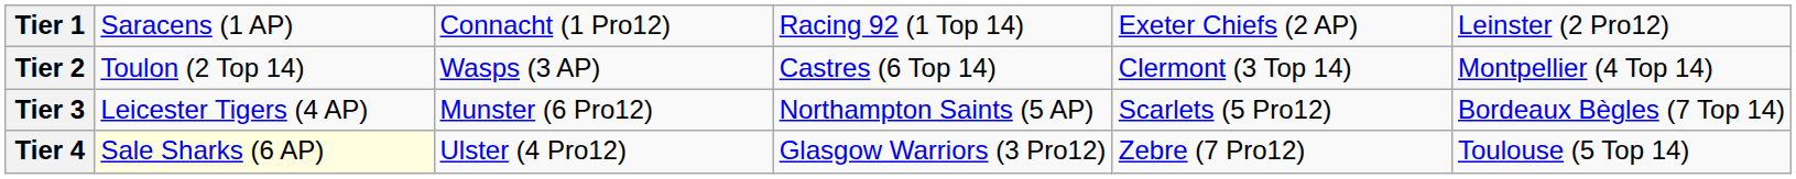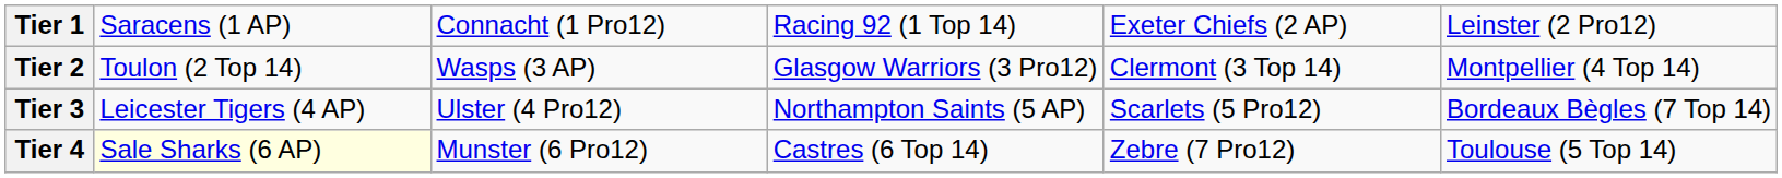 <table class="wikitable">
 <tr>
 <th width=5%>Tier 1</th>
 <td width=19%> <a href='#'>Saracens</a> (1 AP)</td>
 <td width=19%> <a href='#'>Connacht</a> (1 Pro12)</td>
 <td width=19%> <a href='#'>Racing 92</a> (1 Top 14)</td>
 <td width=19%> <a href='#'>Exeter Chiefs</a> (2 AP)</td>
 <td width=19%> <a href='#'>Leinster</a> (2 Pro12)</td>
 </tr>
 <tr>
 <th width=5%>Tier 2</th>
 <td width=19%> <a href='#'>Toulon</a> (2 Top 14)</td>
 <td width=19%> <a href='#'>Wasps</a> (3 AP)</td>
-<td width=19%> <a href='#'>Castres</a> (6 Top 14)</td>
+<td width=19%> <a href='#'>Glasgow Warriors</a> (3 Pro12)</td>
 <td width=19%> <a href='#'>Clermont</a> (3 Top 14)</td>
 <td width=19%> <a href='#'>Montpellier</a> (4 Top 14)</td>
 </tr>
 <tr>
 <th width=5%>Tier 3</th>
 <td width=19%> <a href='#'>Leicester Tigers</a> (4 AP)</td>
-<td width=19%> <a href='#'>Munster</a> (6 Pro12)</td>
+<td width=19%> <a href='#'>Ulster</a> (4 Pro12)</td>
 <td width=19%> <a href='#'>Northampton Saints</a> (5 AP)</td>
 <td width=19%> <a href='#'>Scarlets</a> (5 Pro12)</td>
 <td width=19%> <a href='#'>Bordeaux Bègles</a> (7 Top 14)</td>
 </tr>
 <tr>
 <th width=5%>Tier 4</th>
 <td width=19% style="background: lightyellow;"> <a href='#'>Sale Sharks</a> (6 AP)</td>
-<td width=19%> <a href='#'>Ulster</a> (4 Pro12)</td>
-<td width=19%> <a href='#'>Glasgow Warriors</a> (3 Pro12)</td>
+<td width=19%> <a href='#'>Munster</a> (6 Pro12)</td>
+<td width=19%> <a href='#'>Castres</a> (6 Top 14)</td>
 <td width=19%> <a href='#'>Zebre</a> (7 Pro12)</td>
 <td width=19%> <a href='#'>Toulouse</a> (5 Top 14)</td>
 </tr>
 </table>
